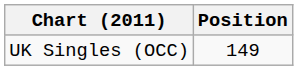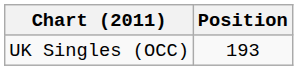 <table class="wikitable">
 <tr>
 <th>Chart (2011)</th>
 <th>Position</th>
 </tr>
 <tr>
 <td>UK Singles (OCC)</td>
-<td align="center">149</td>
+<td align="center">193</td>
 </tr>
 </table>
